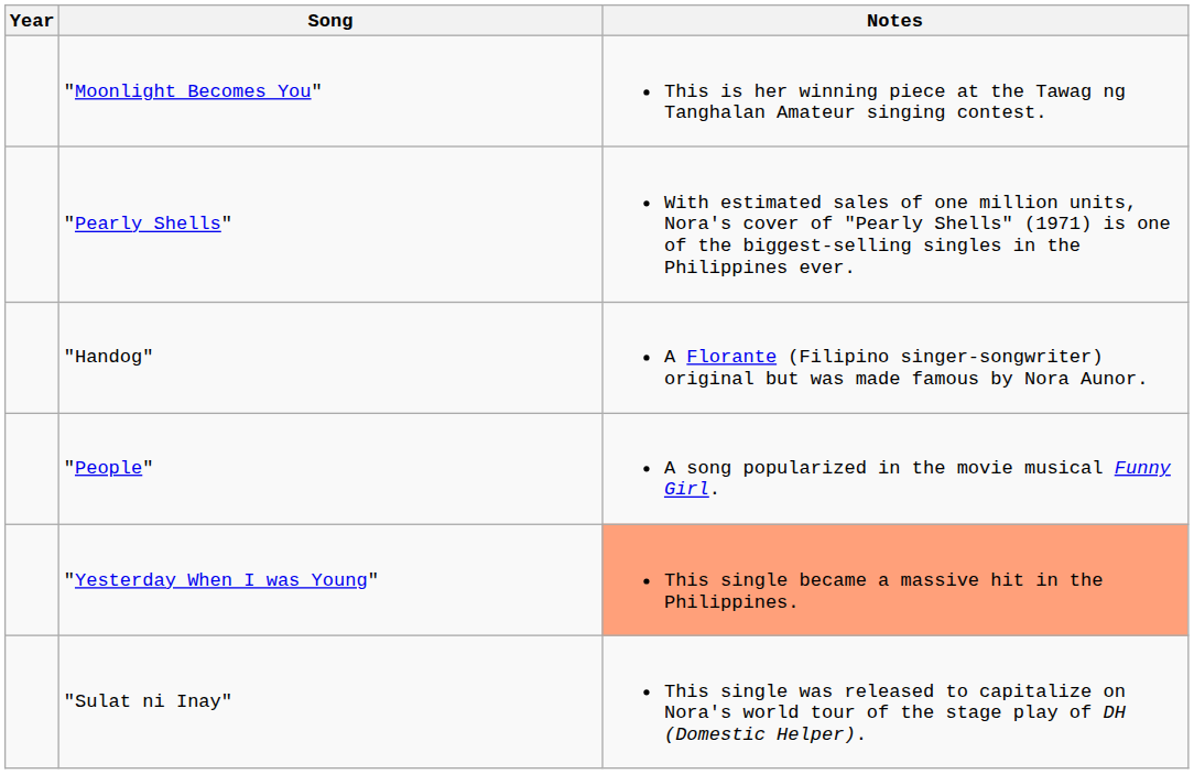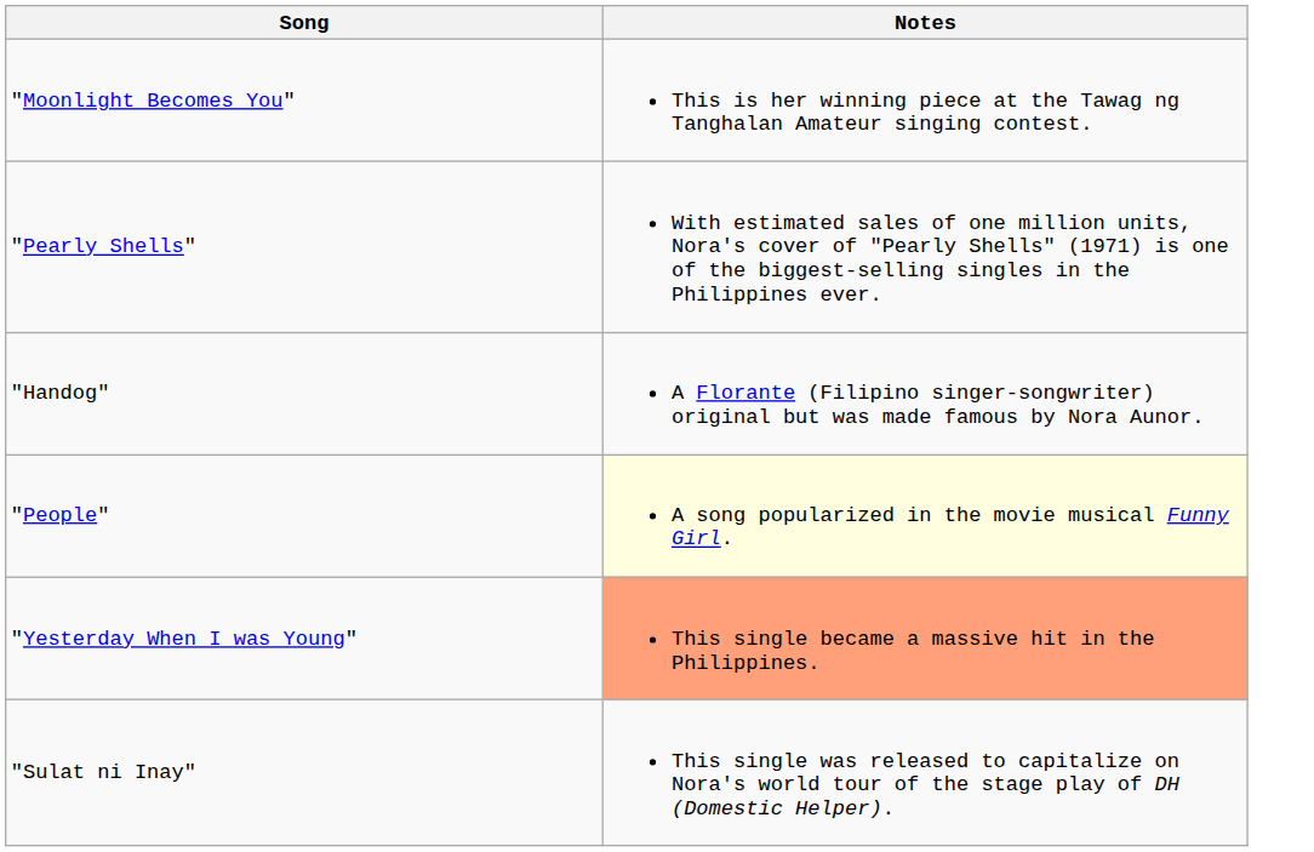 <table class="wikitable">
 <tr>
-<th>Year</th>
 <th width=370>Song</th>
 <th width=400>Notes</th>
 </tr>
 <tr>
-<td></td>
 <td>"<a href='#'>Moonlight Becomes You</a>"</td>
 <td><br><ul><li>This is her winning piece at the Tawag ng Tanghalan Amateur singing contest.</li></ul></td>
 </tr>
 <tr>
-<td></td>
 <td>"<a href='#'>Pearly Shells</a>"</td>
 <td><br><ul><li>With estimated sales of one million units, Nora's cover of "Pearly Shells" (1971) is one of the biggest-selling singles in the Philippines ever.</li></ul></td>
 </tr>
 <tr>
-<td></td>
 <td>"Handog"</td>
 <td><br><ul><li>A <a href='#'>Florante</a> (Filipino singer-songwriter) original but was made famous by Nora Aunor.</li></ul></td>
 </tr>
 <tr>
-<td></td>
 <td>"<a href='#'>People</a>"</td>
-<td><br><ul><li>A song popularized in the movie musical <em><a href='#'>Funny Girl</a></em>.</li></ul></td>
+<td style="background: lightyellow;"><br><ul><li>A song popularized in the movie musical <em><a href='#'>Funny Girl</a></em>.</li></ul></td>
 </tr>
 <tr>
-<td></td>
 <td>"<a href='#'>Yesterday When I was Young</a>"</td>
 <td style="background: lightsalmon;"><br><ul><li>This single became a massive hit in the Philippines.</li></ul></td>
 </tr>
 <tr>
-<td></td>
 <td>"Sulat ni Inay"</td>
 <td><br><ul><li>This single was released to capitalize on Nora's world tour of the stage play of <em>DH (Domestic Helper)</em>.</li></ul></td>
 </tr>
 </table>
